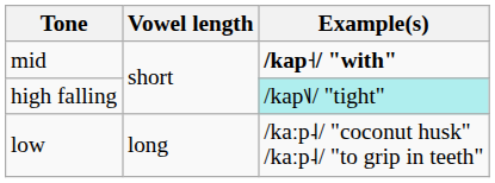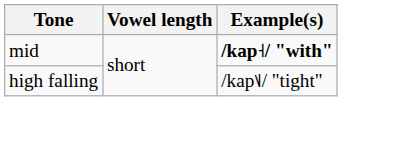 <table class="wikitable">
 <tr>
 <th>Tone</th>
 <th>Vowel length</th>
 <th>Example(s)</th>
 </tr>
 <tr>
 <td>mid</td>
 <td rowspan="2">short</td>
 <td><strong>/kap˧/  "with"</strong></td>
 </tr>
 <tr>
 <td>high falling</td>
-<td style="background: paleturquoise;">/kap˦˩/  "tight"</td>
-</tr>
-<tr>
-<td>low</td>
-<td>long</td>
-<td>/kaːp˨/  "coconut husk"<br>/kaːp˨/  "to grip in teeth"</td>
+<td>/kap˦˩/  "tight"</td>
 </tr>
 </table>
